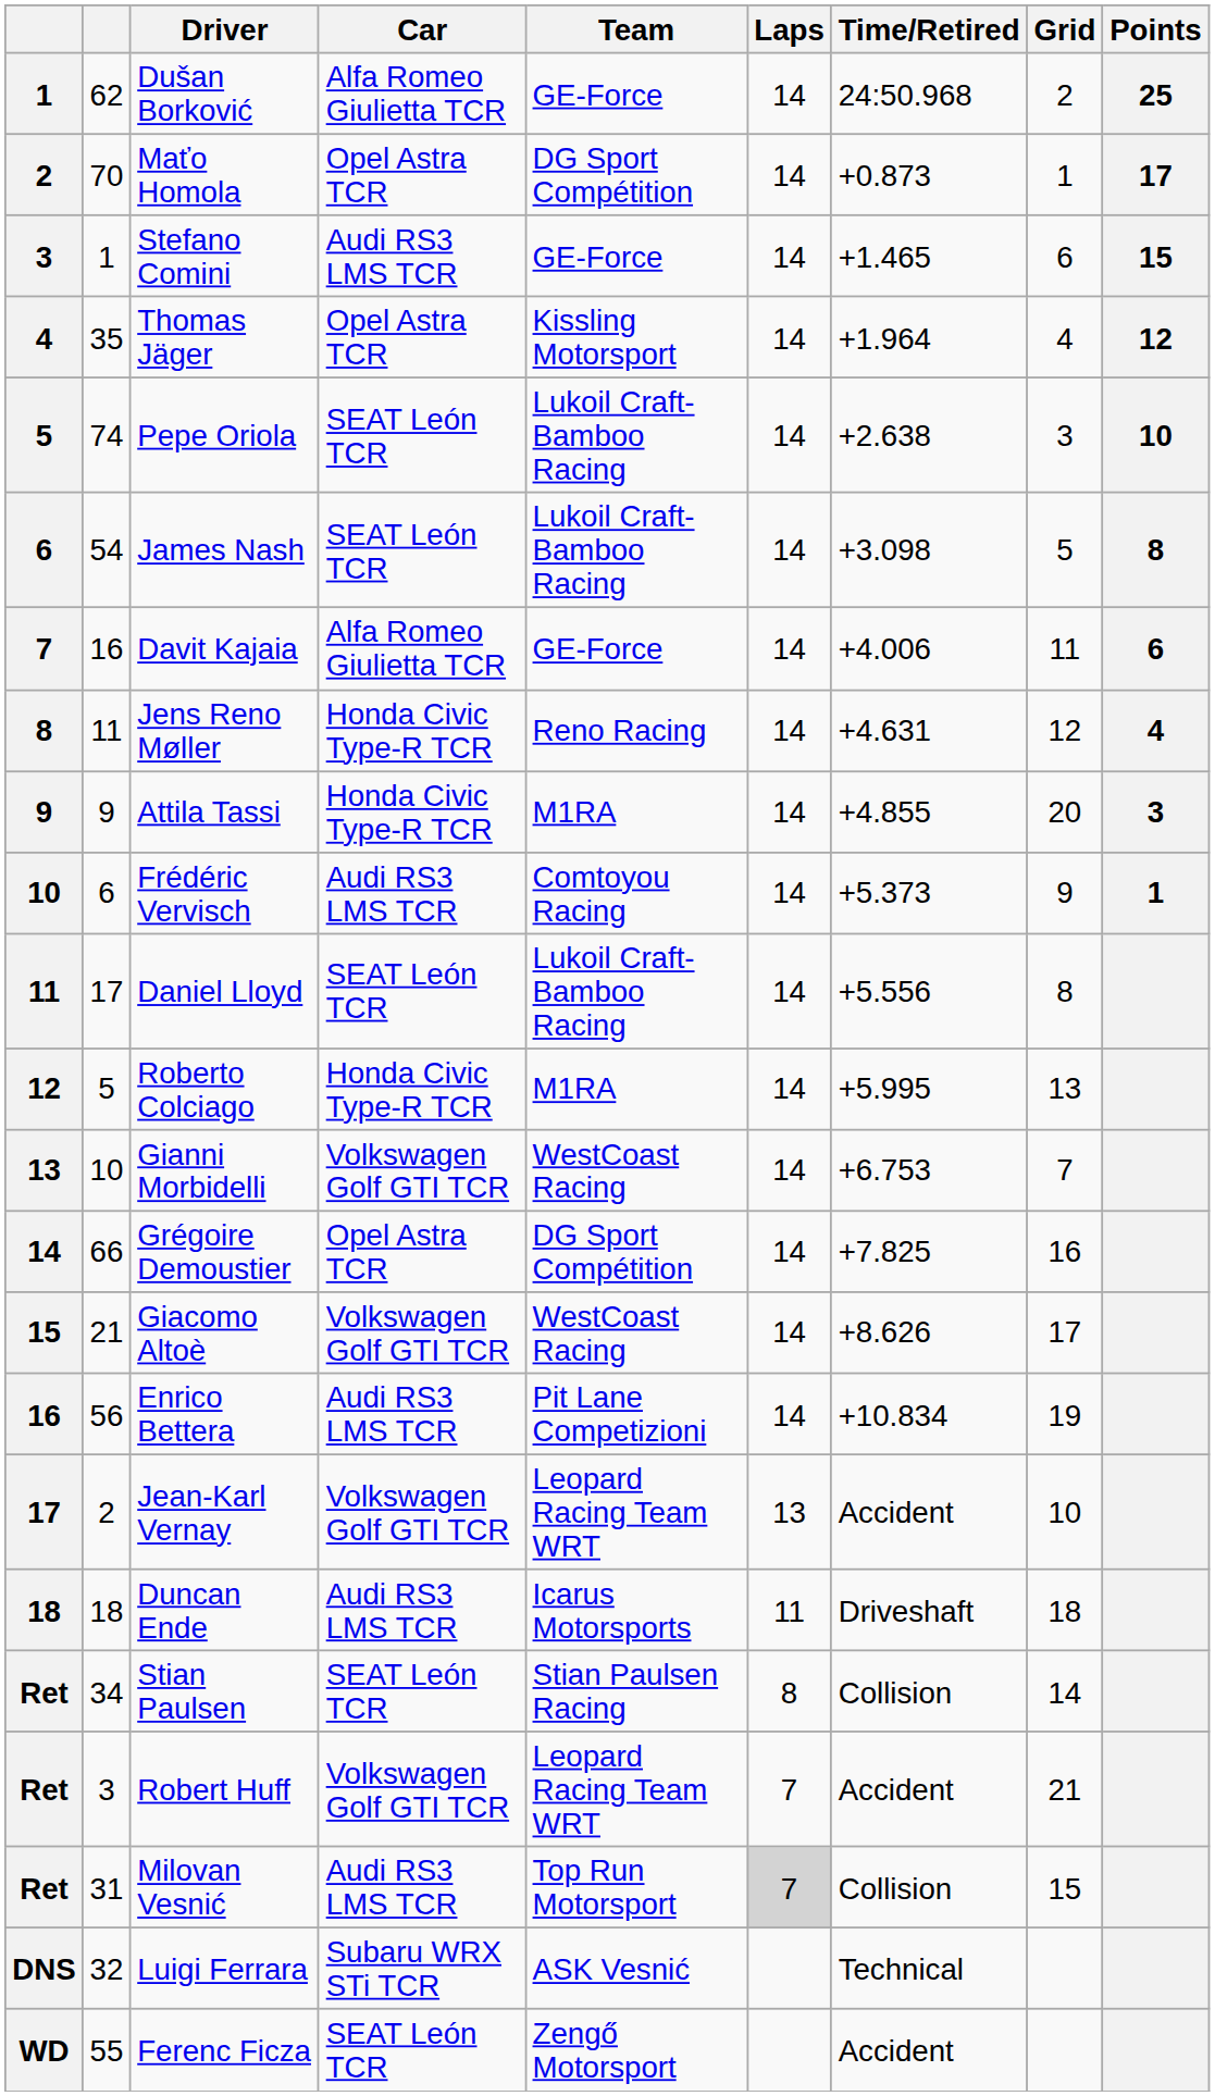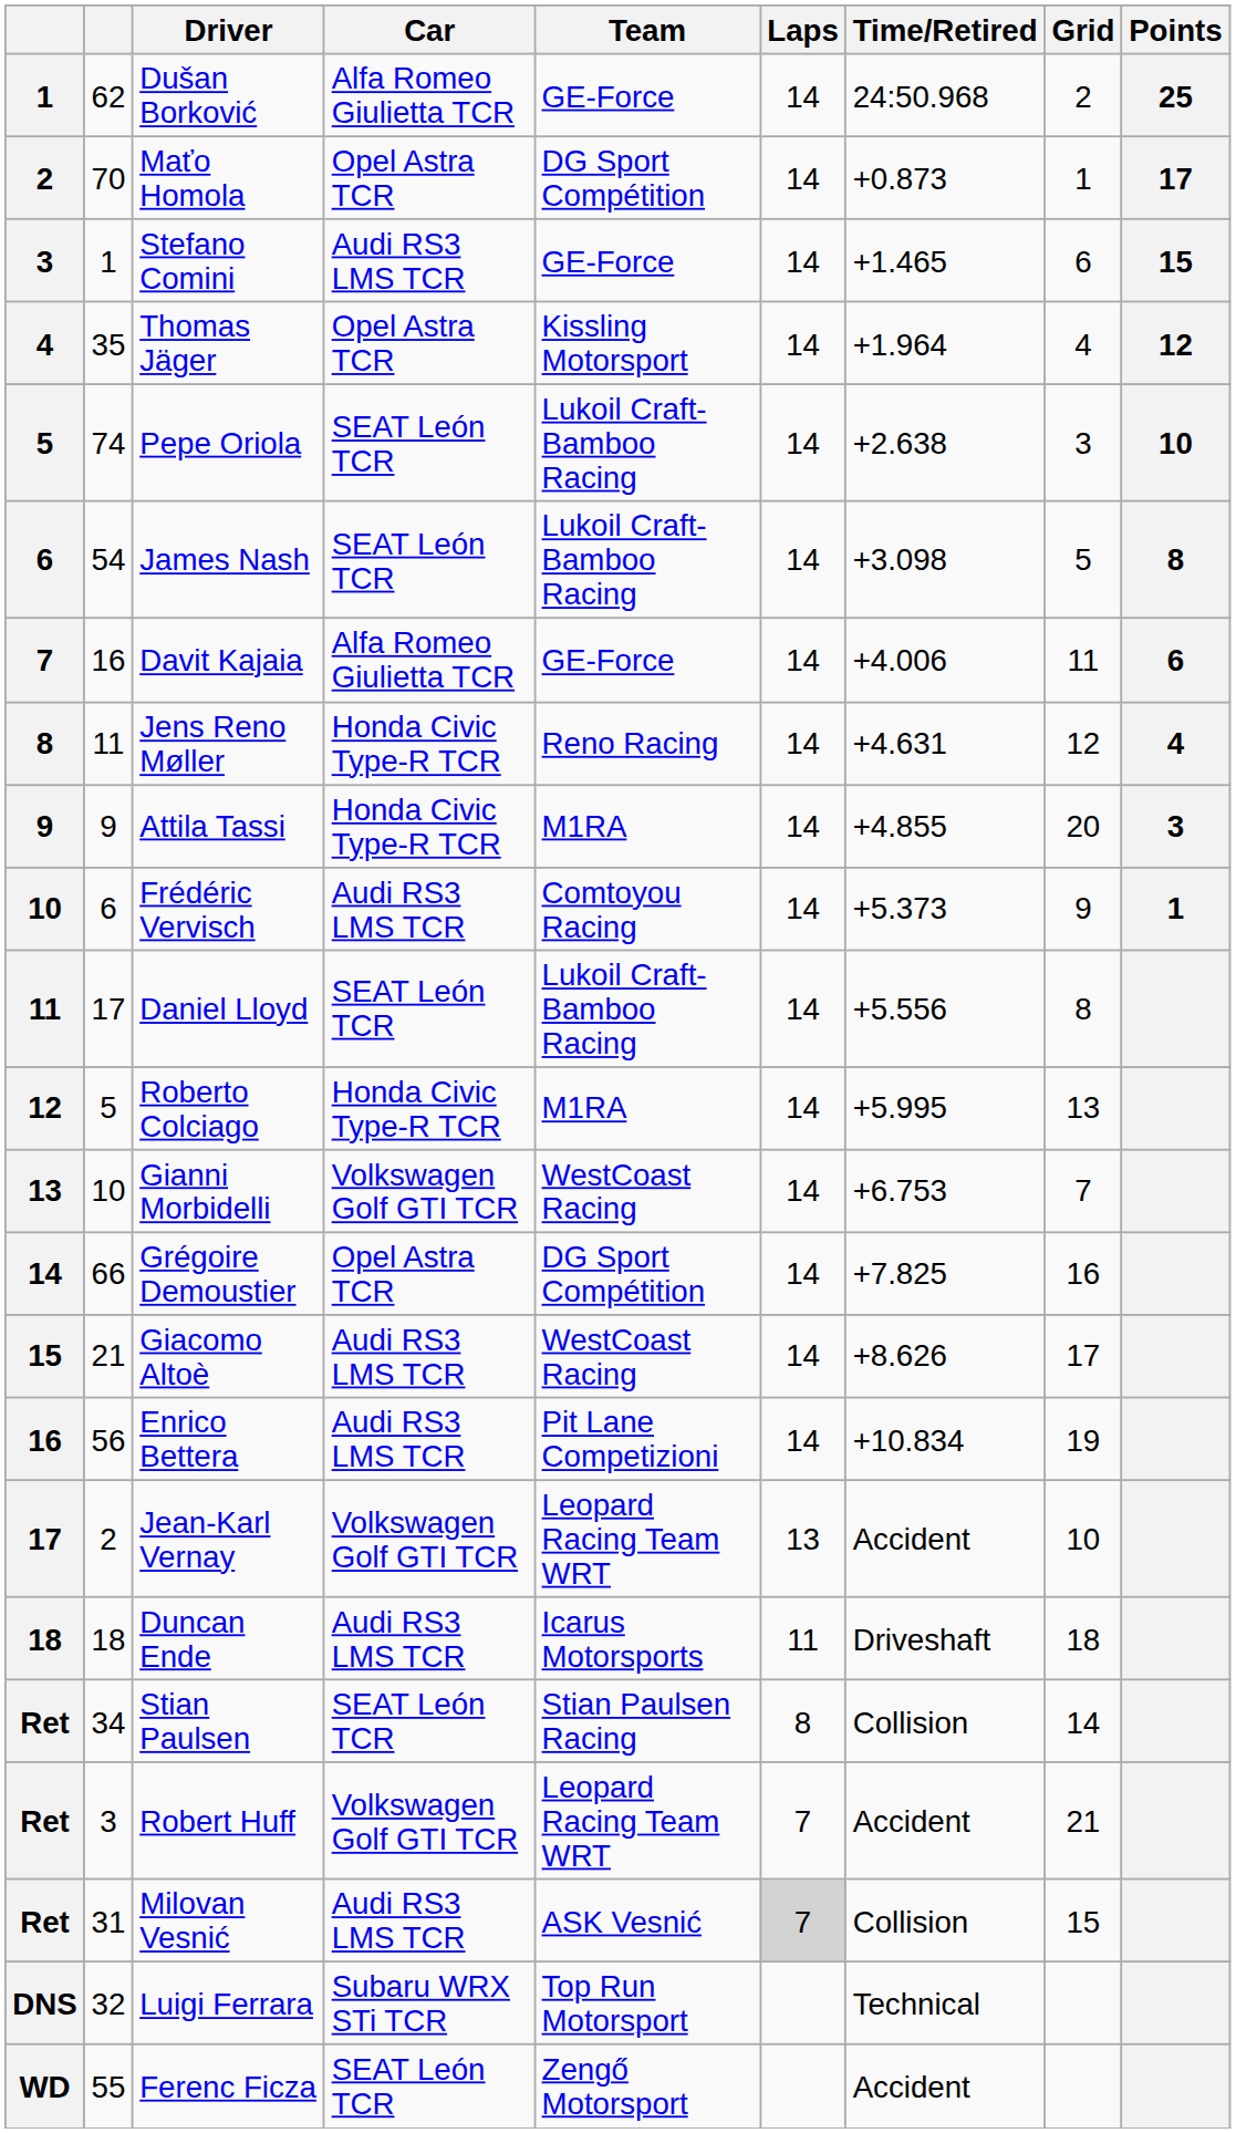 <table class="wikitable sortable" style="font-size:95%">
 <tr>
 <th></th>
 <th></th>
 <th>Driver</th>
 <th>Car</th>
 <th>Team</th>
 <th>Laps</th>
 <th>Time/Retired</th>
 <th>Grid</th>
 <th>Points</th>
 </tr>
 <tr>
 <th>1</th>
 <td align=center>62</td>
 <td> <a href='#'>Dušan Borković</a></td>
 <td><a href='#'>Alfa Romeo Giulietta TCR</a></td>
 <td> <a href='#'>GE-Force</a></td>
 <td align=center>14</td>
 <td>24:50.968</td>
 <td align=center>2</td>
 <th>25</th>
 </tr>
 <tr>
 <th>2</th>
 <td align=center>70</td>
 <td> <a href='#'>Maťo Homola</a></td>
 <td><a href='#'>Opel Astra TCR</a></td>
 <td> <a href='#'>DG Sport Compétition</a></td>
 <td align=center>14</td>
 <td>+0.873</td>
 <td align=center>1</td>
 <th>17</th>
 </tr>
 <tr>
 <th>3</th>
 <td align=center>1</td>
 <td> <a href='#'>Stefano Comini</a></td>
 <td><a href='#'>Audi RS3 LMS TCR</a></td>
 <td> <a href='#'>GE-Force</a></td>
 <td align=center>14</td>
 <td>+1.465</td>
 <td align=center>6</td>
 <th>15</th>
 </tr>
 <tr>
 <th>4</th>
 <td align=center>35</td>
 <td> <a href='#'>Thomas Jäger</a></td>
 <td><a href='#'>Opel Astra TCR</a></td>
 <td> <a href='#'>Kissling Motorsport</a></td>
 <td align=center>14</td>
 <td>+1.964</td>
 <td align=center>4</td>
 <th>12</th>
 </tr>
 <tr>
 <th>5</th>
 <td align=center>74</td>
 <td> <a href='#'>Pepe Oriola</a></td>
 <td><a href='#'>SEAT León TCR</a></td>
 <td> <a href='#'>Lukoil Craft-Bamboo Racing</a></td>
 <td align=center>14</td>
 <td>+2.638</td>
 <td align=center>3</td>
 <th>10</th>
 </tr>
 <tr>
 <th>6</th>
 <td align=center>54</td>
 <td> <a href='#'>James Nash</a></td>
 <td><a href='#'>SEAT León TCR</a></td>
 <td> <a href='#'>Lukoil Craft-Bamboo Racing</a></td>
 <td align=center>14</td>
 <td>+3.098</td>
 <td align=center>5</td>
 <th>8</th>
 </tr>
 <tr>
 <th>7</th>
 <td align=center>16</td>
 <td> <a href='#'>Davit Kajaia</a></td>
 <td><a href='#'>Alfa Romeo Giulietta TCR</a></td>
 <td> <a href='#'>GE-Force</a></td>
 <td align=center>14</td>
 <td>+4.006</td>
 <td align=center>11</td>
 <th>6</th>
 </tr>
 <tr>
 <th>8</th>
 <td align=center>11</td>
 <td> <a href='#'>Jens Reno Møller</a></td>
 <td><a href='#'>Honda Civic Type-R TCR</a></td>
 <td> <a href='#'>Reno Racing</a></td>
 <td align=center>14</td>
 <td>+4.631</td>
 <td align=center>12</td>
 <th>4</th>
 </tr>
 <tr>
 <th>9</th>
 <td align=center>9</td>
 <td> <a href='#'>Attila Tassi</a></td>
 <td><a href='#'>Honda Civic Type-R TCR</a></td>
 <td> <a href='#'>M1RA</a></td>
 <td align=center>14</td>
 <td>+4.855</td>
 <td align=center>20</td>
 <th>3</th>
 </tr>
 <tr>
 <th>10</th>
 <td align=center>6</td>
 <td> <a href='#'>Frédéric Vervisch</a></td>
 <td><a href='#'>Audi RS3 LMS TCR</a></td>
 <td> <a href='#'>Comtoyou Racing</a></td>
 <td align=center>14</td>
 <td>+5.373</td>
 <td align=center>9</td>
 <th>1</th>
 </tr>
 <tr>
 <th>11</th>
 <td align=center>17</td>
 <td> <a href='#'>Daniel Lloyd</a></td>
 <td><a href='#'>SEAT León TCR</a></td>
 <td> <a href='#'>Lukoil Craft-Bamboo Racing</a></td>
 <td align=center>14</td>
 <td>+5.556</td>
 <td align=center>8</td>
 <th></th>
 </tr>
 <tr>
 <th>12</th>
 <td align=center>5</td>
 <td> <a href='#'>Roberto Colciago</a></td>
 <td><a href='#'>Honda Civic Type-R TCR</a></td>
 <td> <a href='#'>M1RA</a></td>
 <td align=center>14</td>
 <td>+5.995</td>
 <td align=center>13</td>
 <th></th>
 </tr>
 <tr>
 <th>13</th>
 <td align=center>10</td>
 <td> <a href='#'>Gianni Morbidelli</a></td>
 <td><a href='#'>Volkswagen Golf GTI TCR</a></td>
 <td> <a href='#'>WestCoast Racing</a></td>
 <td align=center>14</td>
 <td>+6.753</td>
 <td align=center>7</td>
 <th></th>
 </tr>
 <tr>
 <th>14</th>
 <td align=center>66</td>
 <td> <a href='#'>Grégoire Demoustier</a></td>
 <td><a href='#'>Opel Astra TCR</a></td>
 <td> <a href='#'>DG Sport Compétition</a></td>
 <td align=center>14</td>
 <td>+7.825</td>
 <td align=center>16</td>
 <th></th>
 </tr>
 <tr>
 <th>15</th>
 <td align=center>21</td>
 <td> <a href='#'>Giacomo Altoè</a></td>
-<td><a href='#'>Volkswagen Golf GTI TCR</a></td>
+<td><a href='#'>Audi RS3 LMS TCR</a></td>
 <td> <a href='#'>WestCoast Racing</a></td>
 <td align=center>14</td>
 <td>+8.626</td>
 <td align=center>17</td>
 <th></th>
 </tr>
 <tr>
 <th>16</th>
 <td align=center>56</td>
 <td> <a href='#'>Enrico Bettera</a></td>
 <td><a href='#'>Audi RS3 LMS TCR</a></td>
 <td> <a href='#'>Pit Lane Competizioni</a></td>
 <td align=center>14</td>
 <td>+10.834</td>
 <td align=center>19</td>
 <th></th>
 </tr>
 <tr>
 <th>17</th>
 <td align=center>2</td>
 <td> <a href='#'>Jean-Karl Vernay</a></td>
 <td><a href='#'>Volkswagen Golf GTI TCR</a></td>
 <td> <a href='#'>Leopard Racing Team WRT</a></td>
 <td align=center>13</td>
 <td>Accident</td>
 <td align=center>10</td>
 <th></th>
 </tr>
 <tr>
 <th>18</th>
 <td align=center>18</td>
 <td> <a href='#'>Duncan Ende</a></td>
 <td><a href='#'>Audi RS3 LMS TCR</a></td>
 <td> <a href='#'>Icarus Motorsports</a></td>
 <td align=center>11</td>
 <td>Driveshaft</td>
 <td align=center>18</td>
 <th></th>
 </tr>
 <tr>
 <th>Ret</th>
 <td align=center>34</td>
 <td> <a href='#'>Stian Paulsen</a></td>
 <td><a href='#'>SEAT León TCR</a></td>
 <td> <a href='#'>Stian Paulsen Racing</a></td>
 <td align=center>8</td>
 <td>Collision</td>
 <td align=center>14</td>
 <th></th>
 </tr>
 <tr>
 <th>Ret</th>
 <td align=center>3</td>
 <td> <a href='#'>Robert Huff</a></td>
 <td><a href='#'>Volkswagen Golf GTI TCR</a></td>
 <td> <a href='#'>Leopard Racing Team WRT</a></td>
 <td align=center>7</td>
 <td>Accident</td>
 <td align=center>21</td>
 <th></th>
 </tr>
 <tr>
 <th>Ret</th>
 <td align=center>31</td>
 <td> <a href='#'>Milovan Vesnić</a></td>
 <td><a href='#'>Audi RS3 LMS TCR</a></td>
-<td> <a href='#'>Top Run Motorsport</a></td>
+<td> <a href='#'>ASK Vesnić</a></td>
 <td align=center style="background: lightgrey;">7</td>
 <td>Collision</td>
 <td align=center>15</td>
 <th></th>
 </tr>
 <tr>
 <th>DNS</th>
 <td align=center>32</td>
 <td> <a href='#'>Luigi Ferrara</a></td>
 <td><a href='#'>Subaru WRX STi TCR</a></td>
-<td> <a href='#'>ASK Vesnić</a></td>
+<td> <a href='#'>Top Run Motorsport</a></td>
 <td align=center></td>
 <td>Technical</td>
 <td align=center></td>
 <th></th>
 </tr>
 <tr>
 <th>WD</th>
 <td align=center>55</td>
 <td> <a href='#'>Ferenc Ficza</a></td>
 <td><a href='#'>SEAT León TCR</a></td>
 <td> <a href='#'>Zengő Motorsport</a></td>
 <td align=center></td>
 <td>Accident</td>
 <td align=center></td>
 <th></th>
 </tr>
 <tr>
 </tr>
 </table>
